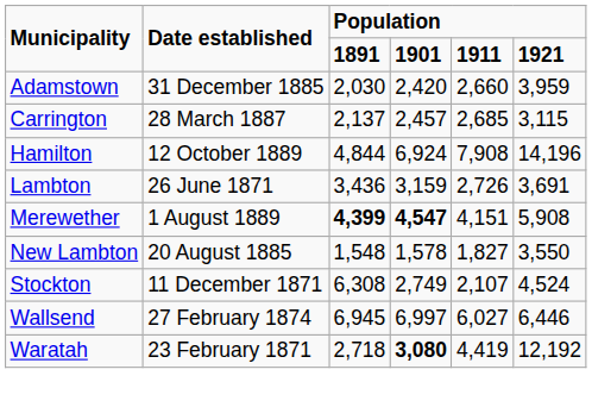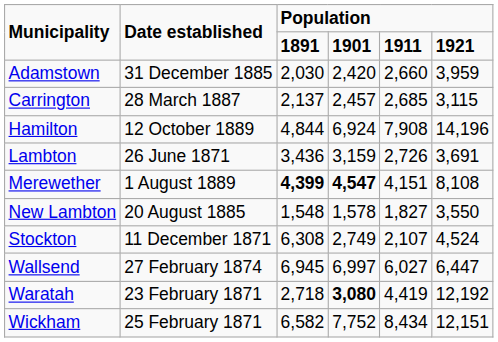 <table class="wikitable">
 <tr>
 <td rowspan=2><strong>Municipality</strong></td>
 <td rowspan=2><strong>Date established</strong></td>
 <td colspan=4><strong>Population</strong></td>
 </tr>
 <tr>
 <td><strong>1891</strong></td>
 <td><strong>1901</strong></td>
 <td><strong>1911</strong></td>
 <td><strong>1921</strong></td>
 </tr>
 <tr>
 <td><a href='#'>Adamstown</a></td>
 <td>31 December 1885</td>
 <td>2,030</td>
 <td>2,420</td>
 <td>2,660</td>
 <td>3,959</td>
 </tr>
 <tr>
 <td><a href='#'>Carrington</a></td>
 <td>28 March 1887</td>
 <td>2,137</td>
 <td>2,457</td>
 <td>2,685</td>
 <td>3,115</td>
 </tr>
 <tr>
 <td><a href='#'>Hamilton</a></td>
 <td>12 October 1889</td>
 <td>4,844</td>
 <td>6,924</td>
 <td>7,908</td>
 <td>14,196</td>
 </tr>
 <tr>
 <td><a href='#'>Lambton</a></td>
 <td>26 June 1871</td>
 <td>3,436</td>
 <td>3,159</td>
 <td>2,726</td>
 <td>3,691</td>
 </tr>
 <tr>
 <td><a href='#'>Merewether</a></td>
 <td>1 August 1889</td>
 <td><strong>4,399</strong></td>
 <td><strong>4,547</strong></td>
 <td>4,151</td>
-<td>5,908</td>
+<td>8,108</td>
 </tr>
 <tr>
 <td><a href='#'>New Lambton</a></td>
 <td>20 August 1885</td>
 <td>1,548</td>
 <td>1,578</td>
 <td>1,827</td>
 <td>3,550</td>
 </tr>
 <tr>
 <td><a href='#'>Stockton</a></td>
 <td>11 December 1871</td>
 <td>6,308</td>
 <td>2,749</td>
 <td>2,107</td>
 <td>4,524</td>
 </tr>
 <tr>
 <td><a href='#'>Wallsend</a></td>
 <td>27 February 1874</td>
 <td>6,945</td>
 <td>6,997</td>
 <td>6,027</td>
-<td>6,446</td>
+<td>6,447</td>
 </tr>
 <tr>
 <td><a href='#'>Waratah</a></td>
 <td>23 February 1871</td>
 <td>2,718</td>
 <td><strong>3,080</strong></td>
 <td>4,419</td>
 <td>12,192</td>
 </tr>
+<tr>
+<td><a href='#'>Wickham</a></td>
+<td>25 February 1871</td>
+<td>6,582</td>
+<td>7,752</td>
+<td>8,434</td>
+<td>12,151</td>
+</tr>
 </table>
